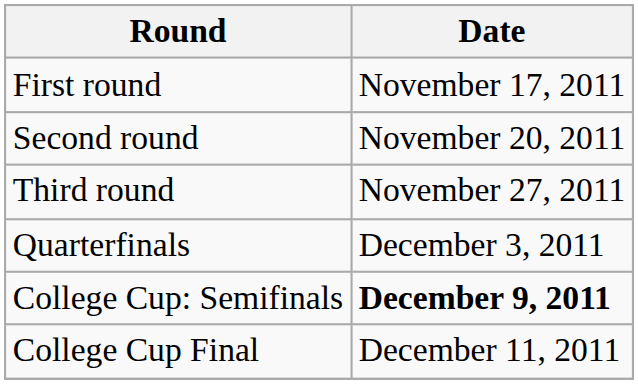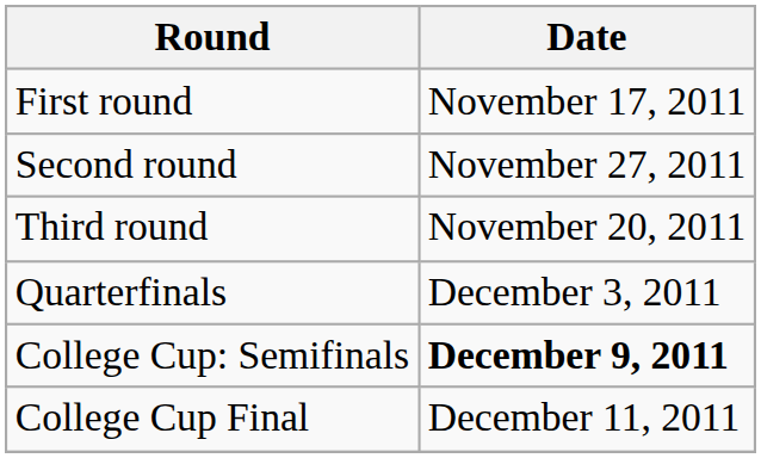 <table class="wikitable">
 <tr>
 <th>Round</th>
 <th>Date</th>
 </tr>
 <tr>
 <td>First round</td>
 <td>November 17, 2011</td>
 </tr>
 <tr>
 <td>Second round</td>
-<td>November 20, 2011</td>
+<td>November 27, 2011</td>
 </tr>
 <tr>
 <td>Third round</td>
-<td>November 27, 2011</td>
+<td>November 20, 2011</td>
 </tr>
 <tr>
 <td>Quarterfinals</td>
 <td>December 3, 2011</td>
 </tr>
 <tr>
 <td>College Cup: Semifinals</td>
 <td><strong>December 9, 2011</strong></td>
 </tr>
 <tr>
 <td>College Cup Final</td>
 <td>December 11, 2011</td>
 </tr>
 <tr>
 </tr>
 </table>
